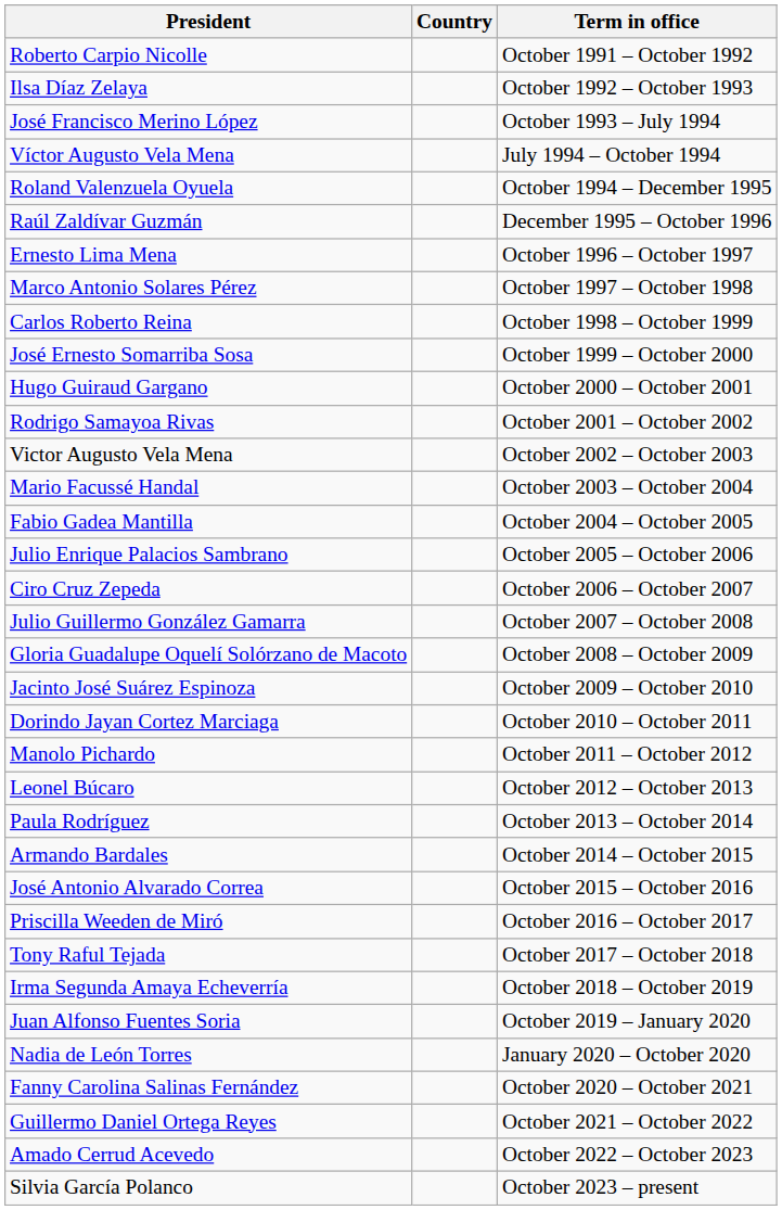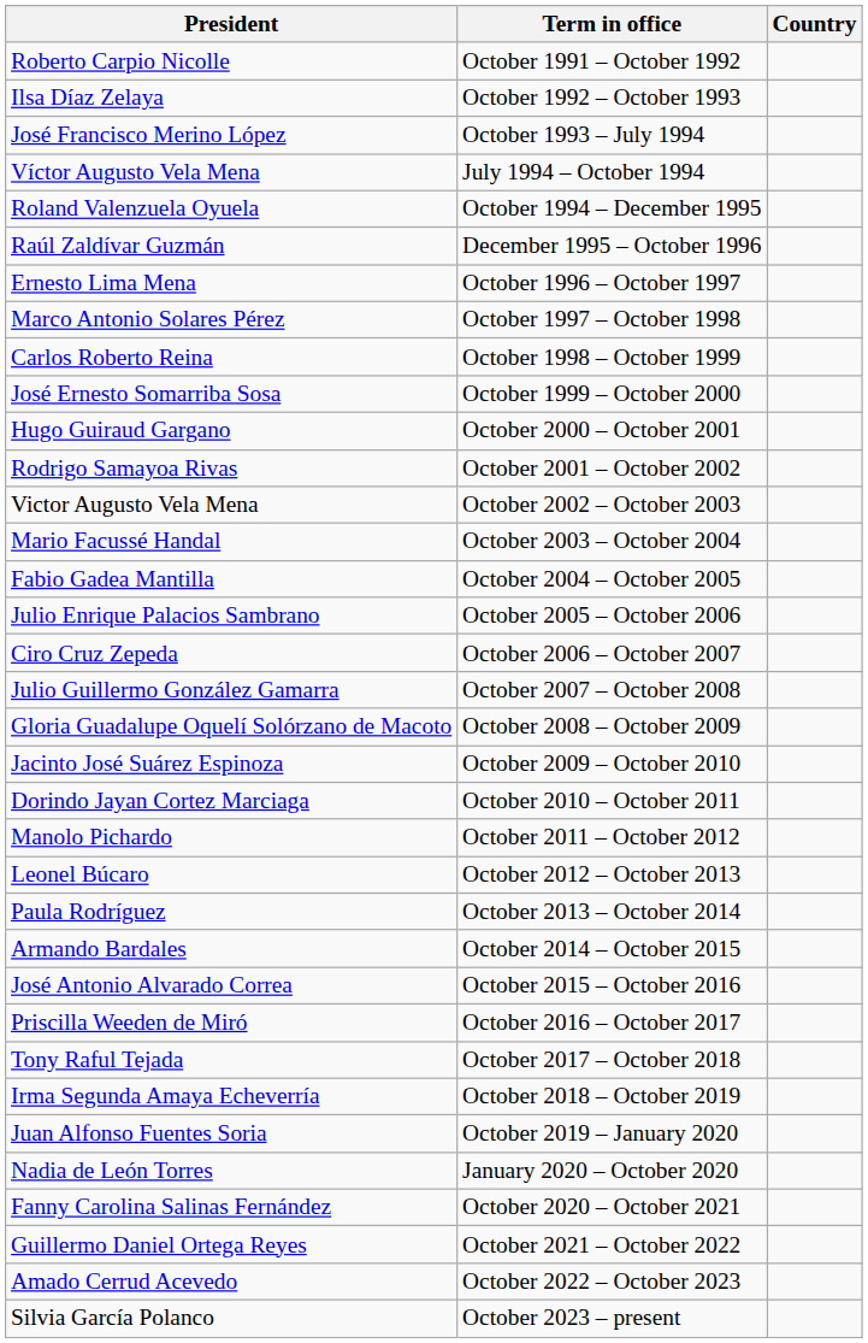 <table class="wikitable sortable">
 <tr>
 <th>President</th>
+<th>Term in office</th>
 <th>Country</th>
-<th>Term in office</th>
 </tr>
 <tr>
 <td><a href='#'>Roberto Carpio Nicolle</a></td>
+<td>October 1991 – October 1992</td>
 <td></td>
-<td>October 1991 – October 1992</td>
 </tr>
 <tr>
 <td><a href='#'>Ilsa Díaz Zelaya</a></td>
+<td>October 1992 – October 1993</td>
 <td></td>
-<td>October 1992 – October 1993</td>
 </tr>
 <tr>
 <td><a href='#'>José Francisco Merino López</a></td>
+<td>October 1993 – July 1994</td>
 <td></td>
-<td>October 1993 – July 1994</td>
 </tr>
 <tr>
 <td><a href='#'>Víctor Augusto Vela Mena</a></td>
+<td>July 1994 – October 1994</td>
 <td></td>
-<td>July 1994 – October 1994</td>
 </tr>
 <tr>
 <td><a href='#'>Roland Valenzuela Oyuela</a></td>
+<td>October 1994 – December 1995</td>
 <td></td>
-<td>October 1994 – December 1995</td>
 </tr>
 <tr>
 <td><a href='#'>Raúl Zaldívar Guzmán</a></td>
+<td>December 1995 – October 1996</td>
 <td></td>
-<td>December 1995 – October 1996</td>
 </tr>
 <tr>
 <td><a href='#'>Ernesto Lima Mena</a></td>
+<td>October 1996 – October 1997</td>
 <td></td>
-<td>October 1996 – October 1997</td>
 </tr>
 <tr>
 <td><a href='#'>Marco Antonio Solares Pérez</a></td>
+<td>October 1997 – October 1998</td>
 <td></td>
-<td>October 1997 – October 1998</td>
 </tr>
 <tr>
 <td><a href='#'>Carlos Roberto Reina</a></td>
+<td>October 1998 – October 1999</td>
 <td></td>
-<td>October 1998 – October 1999</td>
 </tr>
 <tr>
 <td><a href='#'>José Ernesto Somarriba Sosa</a></td>
+<td>October 1999 – October 2000</td>
 <td></td>
-<td>October 1999 – October 2000</td>
 </tr>
 <tr>
 <td><a href='#'>Hugo Guiraud Gargano</a></td>
+<td>October 2000 – October 2001</td>
 <td></td>
-<td>October 2000 – October 2001</td>
 </tr>
 <tr>
 <td><a href='#'>Rodrigo Samayoa Rivas</a></td>
+<td>October 2001 – October 2002</td>
 <td></td>
-<td>October 2001 – October 2002</td>
 </tr>
 <tr>
 <td>Victor Augusto Vela Mena</td>
+<td>October 2002 – October 2003</td>
 <td></td>
-<td>October 2002 – October 2003</td>
 </tr>
 <tr>
 <td><a href='#'>Mario Facussé Handal</a></td>
+<td>October 2003 – October 2004</td>
 <td></td>
-<td>October 2003 – October 2004</td>
 </tr>
 <tr>
 <td><a href='#'>Fabio Gadea Mantilla</a></td>
+<td>October 2004 – October 2005</td>
 <td></td>
-<td>October 2004 – October 2005</td>
 </tr>
 <tr>
 <td><a href='#'>Julio Enrique Palacios Sambrano</a></td>
+<td>October 2005 – October 2006</td>
 <td></td>
-<td>October 2005 – October 2006</td>
 </tr>
 <tr>
 <td><a href='#'>Ciro Cruz Zepeda</a></td>
+<td>October 2006 – October 2007</td>
 <td></td>
-<td>October 2006 – October 2007</td>
 </tr>
 <tr>
 <td><a href='#'>Julio Guillermo González Gamarra</a></td>
+<td>October 2007 – October 2008</td>
 <td></td>
-<td>October 2007 – October 2008</td>
 </tr>
 <tr>
 <td><a href='#'>Gloria Guadalupe Oquelí Solórzano de Macoto</a></td>
+<td>October 2008 – October 2009</td>
 <td></td>
-<td>October 2008 – October 2009</td>
 </tr>
 <tr>
 <td><a href='#'>Jacinto José Suárez Espinoza</a></td>
+<td>October 2009 – October 2010</td>
 <td></td>
-<td>October 2009 – October 2010</td>
 </tr>
 <tr>
 <td><a href='#'>Dorindo Jayan Cortez Marciaga</a></td>
+<td>October 2010 – October 2011</td>
 <td></td>
-<td>October 2010 – October 2011</td>
 </tr>
 <tr>
 <td><a href='#'>Manolo Pichardo</a></td>
+<td>October 2011 – October 2012</td>
 <td></td>
-<td>October 2011 – October 2012</td>
 </tr>
 <tr>
 <td><a href='#'>Leonel Búcaro</a></td>
+<td>October 2012 – October 2013</td>
 <td></td>
-<td>October 2012 – October 2013</td>
 </tr>
 <tr>
 <td><a href='#'>Paula Rodríguez</a></td>
+<td>October 2013 – October 2014</td>
 <td></td>
-<td>October 2013 – October 2014</td>
 </tr>
 <tr>
 <td><a href='#'>Armando Bardales</a></td>
+<td>October 2014 – October 2015</td>
 <td></td>
-<td>October 2014 – October 2015</td>
 </tr>
 <tr>
 <td><a href='#'>José Antonio Alvarado Correa</a></td>
+<td>October 2015 – October 2016</td>
 <td></td>
-<td>October 2015 – October 2016</td>
 </tr>
 <tr>
 <td><a href='#'>Priscilla Weeden de Miró</a></td>
+<td>October 2016 – October 2017</td>
 <td></td>
-<td>October 2016 – October 2017</td>
 </tr>
 <tr>
 <td><a href='#'>Tony Raful Tejada</a></td>
+<td>October 2017 – October 2018</td>
 <td></td>
-<td>October 2017 – October 2018</td>
 </tr>
 <tr>
 <td><a href='#'>Irma Segunda Amaya Echeverría</a></td>
+<td>October 2018 – October 2019</td>
 <td></td>
-<td>October 2018 – October 2019</td>
 </tr>
 <tr>
 <td><a href='#'>Juan Alfonso Fuentes Soria</a></td>
+<td>October 2019 – January 2020</td>
 <td></td>
-<td>October 2019 – January 2020</td>
 </tr>
 <tr>
 <td><a href='#'>Nadia de León Torres</a></td>
+<td>January 2020 – October 2020</td>
 <td></td>
-<td>January 2020 – October 2020</td>
 </tr>
 <tr>
 <td><a href='#'>Fanny Carolina Salinas Fernández</a></td>
+<td>October 2020 – October 2021</td>
 <td></td>
-<td>October 2020 – October 2021</td>
 </tr>
 <tr>
 <td><a href='#'>Guillermo Daniel Ortega Reyes</a></td>
+<td>October 2021 – October 2022</td>
 <td></td>
-<td>October 2021 – October 2022</td>
 </tr>
 <tr>
 <td><a href='#'>Amado Cerrud Acevedo</a></td>
+<td>October 2022 – October 2023</td>
 <td></td>
-<td>October 2022 – October 2023</td>
 </tr>
 <tr>
 <td>Silvia García Polanco</td>
+<td>October 2023 – present</td>
 <td></td>
-<td>October 2023 – present</td>
 </tr>
 </table>
